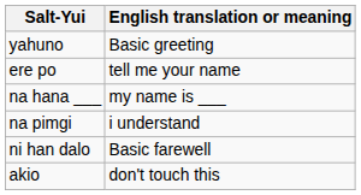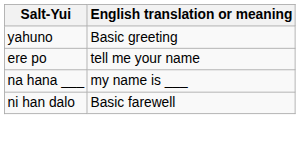 <table class="wikitable">
 <tr>
 <th>Salt-Yui</th>
 <th>English translation or meaning</th>
 </tr>
 <tr>
 <td>yahuno</td>
 <td>Basic greeting</td>
 </tr>
 <tr>
 <td>ere po</td>
 <td>tell me your name</td>
 </tr>
 <tr>
 <td>na hana ___</td>
 <td>my name is ___</td>
 </tr>
 <tr>
-<td>na pimgi</td>
-<td>i understand</td>
-</tr>
-<tr>
 <td>ni han dalo</td>
 <td>Basic farewell</td>
 </tr>
-<tr>
-<td>akio</td>
-<td>don't touch this</td>
-</tr>
 </table>
